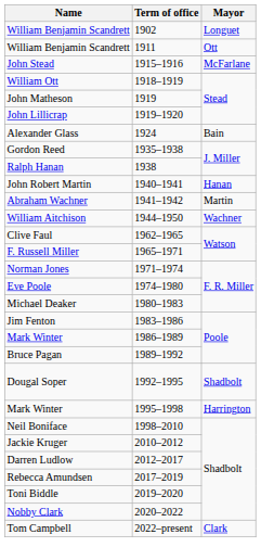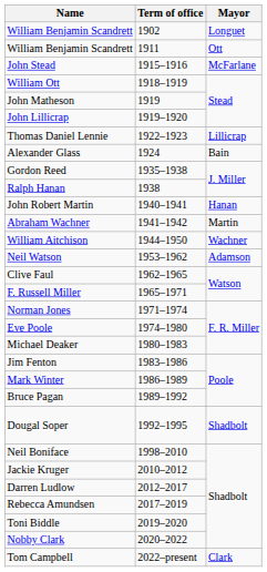 <table class="wikitable">
 <tr>
 <th>Name</th>
 <th>Term of office</th>
 <th>Mayor</th>
 </tr>
 <tr>
 <td><a href='#'>William Benjamin Scandrett</a></td>
 <td>1902</td>
 <td><a href='#'>Longuet</a></td>
 </tr>
 <tr>
 <td>William Benjamin Scandrett</td>
 <td>1911</td>
 <td><a href='#'>Ott</a></td>
 </tr>
 <tr>
 <td><a href='#'>John Stead</a></td>
 <td>1915–1916</td>
 <td><a href='#'>McFarlane</a></td>
 </tr>
 <tr>
 <td><a href='#'>William Ott</a></td>
 <td>1918–1919</td>
 <td rowspan=3><a href='#'>Stead</a></td>
 </tr>
 <tr>
 <td>John Matheson</td>
 <td>1919</td>
 </tr>
 <tr>
 <td><a href='#'>John Lillicrap</a></td>
 <td>1919–1920</td>
 </tr>
 <tr>
+<td>Thomas Daniel Lennie</td>
+<td>1922–1923</td>
+<td><a href='#'>Lillicrap</a></td>
+</tr>
+<tr>
 <td>Alexander Glass</td>
 <td>1924</td>
 <td>Bain</td>
 </tr>
 <tr>
 <td>Gordon Reed</td>
 <td>1935–1938</td>
 <td rowspan=2><a href='#'>J. Miller</a></td>
 </tr>
 <tr>
 <td><a href='#'>Ralph Hanan</a></td>
 <td>1938</td>
 </tr>
 <tr>
 <td>John Robert Martin</td>
 <td>1940–1941</td>
 <td><a href='#'>Hanan</a></td>
 </tr>
 <tr>
 <td><a href='#'>Abraham Wachner</a></td>
 <td>1941–1942</td>
 <td>Martin</td>
 </tr>
 <tr>
 <td><a href='#'>William Aitchison</a></td>
 <td>1944–1950</td>
 <td><a href='#'>Wachner</a></td>
+</tr>
+<tr>
+<td><a href='#'>Neil Watson</a></td>
+<td>1953–1962</td>
+<td><a href='#'>Adamson</a></td>
 </tr>
 <tr>
 <td>Clive Faul</td>
 <td>1962–1965</td>
 <td rowspan=2><a href='#'>Watson</a></td>
 </tr>
 <tr>
 <td><a href='#'>F. Russell Miller</a></td>
 <td>1965–1971</td>
 </tr>
 <tr>
 <td><a href='#'>Norman Jones</a></td>
 <td>1971–1974</td>
 <td rowspan=3><a href='#'>F. R. Miller</a></td>
 </tr>
 <tr>
 <td><a href='#'>Eve Poole</a></td>
 <td>1974–1980</td>
 </tr>
 <tr>
 <td>Michael Deaker</td>
 <td>1980–1983</td>
 </tr>
 <tr>
 <td>Jim Fenton</td>
 <td>1983–1986</td>
 <td rowspan=4><a href='#'>Poole</a></td>
 </tr>
 <tr>
 <td><a href='#'>Mark Winter</a></td>
 <td>1986–1989</td>
 </tr>
 <tr>
 <td>Bruce Pagan</td>
 <td>1989–1992</td>
 </tr>
 <tr>
 <td rowspan=2 style="height: 3em;">Dougal Soper</td>
 <td rowspan=2 style="height: 3em;">1992–1995</td>
 </tr>
 <tr>
 <td><a href='#'>Shadbolt</a></td>
 </tr>
 <tr>
-<td>Mark Winter</td>
-<td>1995–1998</td>
-<td><a href='#'>Harrington</a></td>
-</tr>
-<tr>
 <td>Neil Boniface</td>
 <td>1998–2010</td>
 <td rowspan=6>Shadbolt</td>
 </tr>
 <tr>
 <td>Jackie Kruger</td>
 <td>2010–2012</td>
 </tr>
 <tr>
 <td>Darren Ludlow</td>
 <td>2012–2017</td>
 </tr>
 <tr>
 <td>Rebecca Amundsen</td>
 <td>2017–2019</td>
 </tr>
 <tr>
 <td>Toni Biddle</td>
 <td>2019–2020</td>
 </tr>
 <tr>
 <td><a href='#'>Nobby Clark</a></td>
 <td>2020–2022</td>
 </tr>
 <tr>
 <td>Tom Campbell</td>
 <td>2022–present</td>
 <td><a href='#'>Clark</a></td>
 </tr>
 </table>
